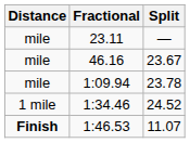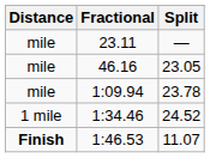 <table class="wikitable" style="text-align:center; font-size: 95%;">
 <tr>
 <th>Distance</th>
 <th>Fractional</th>
 <th>Split</th>
 </tr>
 <tr>
 <td> mile</td>
 <td>23.11</td>
 <td>—</td>
 </tr>
 <tr>
 <td> mile</td>
 <td>46.16</td>
-<td>23.67</td>
+<td>23.05</td>
 </tr>
 <tr>
 <td> mile</td>
 <td>1:09.94</td>
 <td>23.78</td>
 </tr>
 <tr>
 <td>1 mile</td>
 <td>1:34.46</td>
 <td>24.52</td>
 </tr>
 <tr>
 <td><strong>Finish</strong></td>
 <td>1:46.53</td>
 <td>11.07</td>
 </tr>
 </table>
